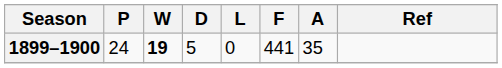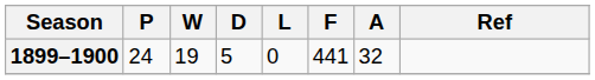 <table class="wikitable" align="”centre”" border:95%;">
 <tr bgcolor="#efefef">
 </tr>
 <tr bgcolor="#efefef">
 <th>Season</th>
 <th style="width:20pt;">P</th>
 <th style="width:20pt;">W</th>
 <th style="width:20pt;">D</th>
 <th style="width:20pt;">L</th>
 <th style="width:20pt;">F</th>
 <th style="width:20pt;">A</th>
 <th style="width:100pt;">Ref</th>
 </tr>
 <tr>
 <th>1899–1900</th>
 <td>24</td>
-<td><strong>19</strong></td>
+<td>19</td>
 <td>5</td>
 <td>0</td>
 <td>441</td>
-<td>35</td>
+<td>32</td>
 <td></td>
 </tr>
 <tr>
 </tr>
 </table>
